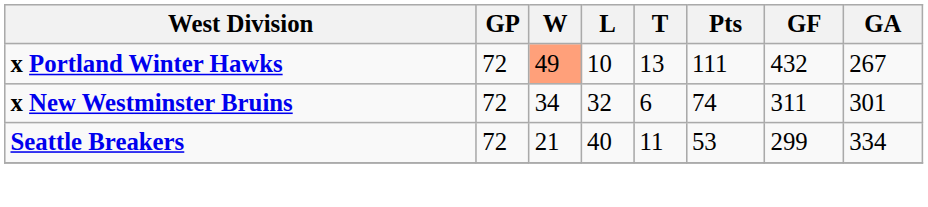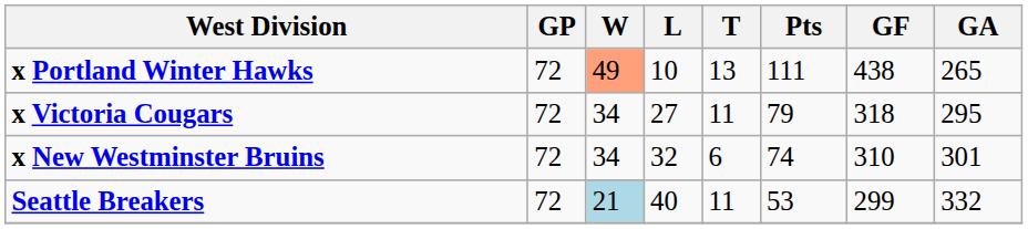 <table class="wikitable">
 <tr>
 <th width="45%">West Division</th>
 <th width="5%">GP</th>
 <th width="5%">W</th>
 <th width="5%">L</th>
 <th width="5%">T</th>
 <th width="7.5%">Pts</th>
 <th width="7.5%">GF</th>
 <th width="7.5%">GA</th>
 </tr>
 <tr>
 <td><strong>x <a href='#'>Portland Winter Hawks</a></strong></td>
 <td>72</td>
 <td style="background: lightsalmon;">49</td>
 <td>10</td>
 <td>13</td>
 <td>111</td>
-<td>432</td>
-<td>267</td>
+<td>438</td>
+<td>265</td>
+</tr>
+<tr>
+<td><strong>x <a href='#'>Victoria Cougars</a></strong></td>
+<td>72</td>
+<td>34</td>
+<td>27</td>
+<td>11</td>
+<td>79</td>
+<td>318</td>
+<td>295</td>
 </tr>
 <tr>
 <td><strong>x <a href='#'>New Westminster Bruins</a></strong></td>
 <td>72</td>
 <td>34</td>
 <td>32</td>
 <td>6</td>
 <td>74</td>
-<td>311</td>
+<td>310</td>
 <td>301</td>
 </tr>
 <tr>
 <td><strong><a href='#'>Seattle Breakers</a></strong></td>
 <td>72</td>
-<td>21</td>
+<td style="background: lightblue;">21</td>
 <td>40</td>
 <td>11</td>
 <td>53</td>
 <td>299</td>
-<td>334</td>
+<td>332</td>
 </tr>
 <tr>
 </tr>
 </table>
